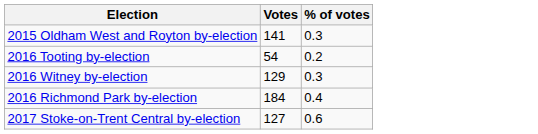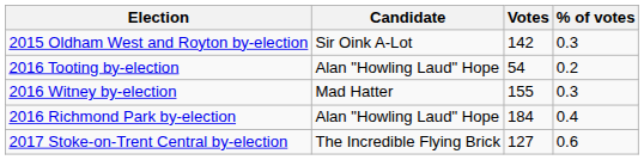 <table class="wikitable">
 <tr>
 <th>Election</th>
+<th>Candidate</th>
 <th>Votes</th>
 <th>% of votes</th>
 </tr>
 <tr>
 <td><a href='#'>2015 Oldham West and Royton by-election</a></td>
-<td>141</td>
+<td>Sir Oink A-Lot</td>
+<td>142</td>
 <td>0.3</td>
 </tr>
 <tr>
 <td><a href='#'>2016 Tooting by-election</a></td>
+<td>Alan "Howling Laud" Hope</td>
 <td>54</td>
 <td>0.2</td>
 </tr>
 <tr>
 <td><a href='#'>2016 Witney by-election</a></td>
-<td>129</td>
+<td>Mad Hatter</td>
+<td>155</td>
 <td>0.3</td>
 </tr>
 <tr>
 <td><a href='#'>2016 Richmond Park by-election</a></td>
+<td>Alan "Howling Laud" Hope</td>
 <td>184</td>
 <td>0.4</td>
 </tr>
 <tr>
 <td><a href='#'>2017 Stoke-on-Trent Central by-election</a></td>
+<td>The Incredible Flying Brick</td>
 <td>127</td>
 <td>0.6</td>
 </tr>
 </table>
